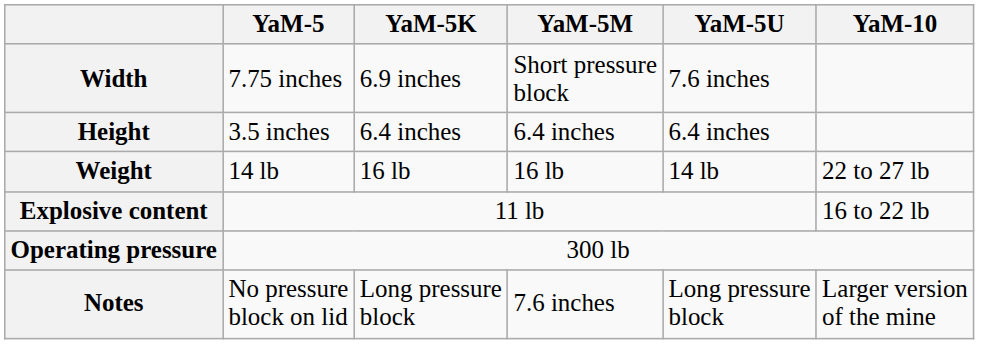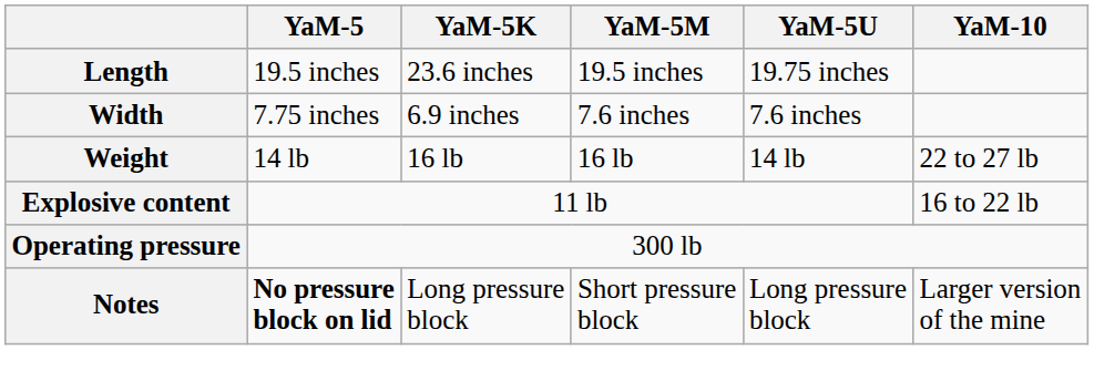 <table class=wikitable>
 <tr>
 <th></th>
 <th>YaM-5</th>
 <th>YaM-5K</th>
 <th>YaM-5M</th>
 <th>YaM-5U</th>
 <th>YaM-10</th>
 </tr>
 <tr>
+<th>Length</th>
+<td>19.5 inches</td>
+<td>23.6 inches</td>
+<td>19.5 inches</td>
+<td>19.75 inches</td>
+<td></td>
+</tr>
+<tr>
 <th>Width</th>
 <td>7.75 inches</td>
 <td>6.9 inches</td>
-<td>Short pressure <br> block</td>
 <td>7.6 inches</td>
-<td></td>
-</tr>
-<tr>
-<th>Height</th>
-<td>3.5 inches</td>
-<td>6.4 inches</td>
-<td>6.4 inches</td>
-<td>6.4 inches</td>
+<td>7.6 inches</td>
 <td></td>
 </tr>
 <tr>
 <th>Weight</th>
 <td>14 lb</td>
 <td>16 lb</td>
 <td>16 lb</td>
 <td>14 lb</td>
 <td>22 to 27 lb</td>
 </tr>
 <tr>
 <th>Explosive content</th>
 <td colspan=4 align=center>11 lb</td>
 <td>16 to 22 lb</td>
 </tr>
 <tr>
 <th>Operating pressure</th>
 <td colspan=5 align=center>300 lb</td>
 </tr>
 <tr>
 <th>Notes</th>
-<td>No pressure <br> block on lid</td>
+<td><strong>No pressure <br> block on lid</strong></td>
 <td>Long pressure <br> block</td>
-<td>7.6 inches</td>
+<td>Short pressure <br> block</td>
 <td>Long pressure <br> block</td>
 <td>Larger version<br> of the mine</td>
 </tr>
 </table>
